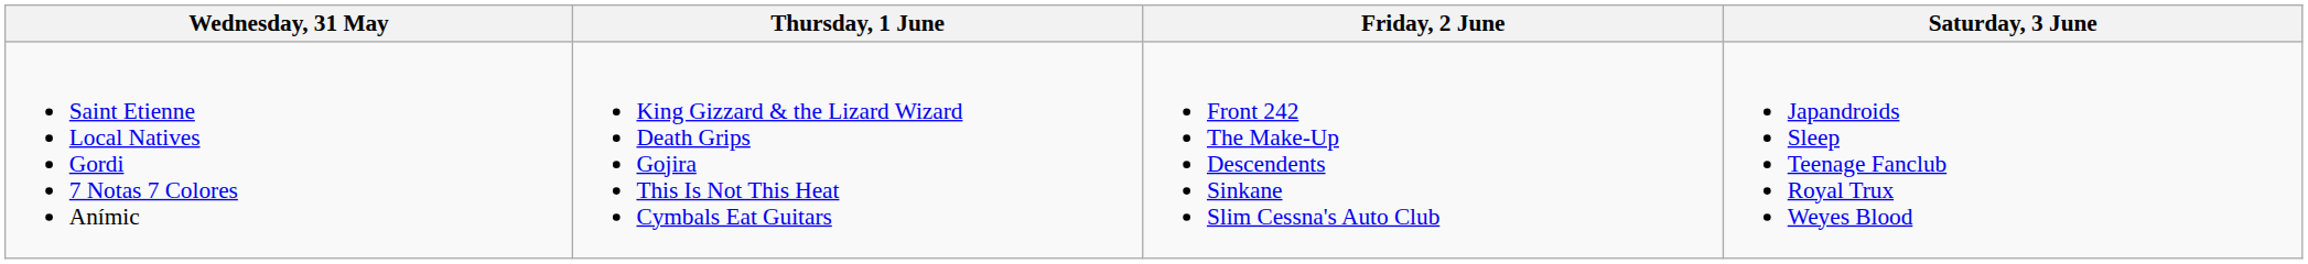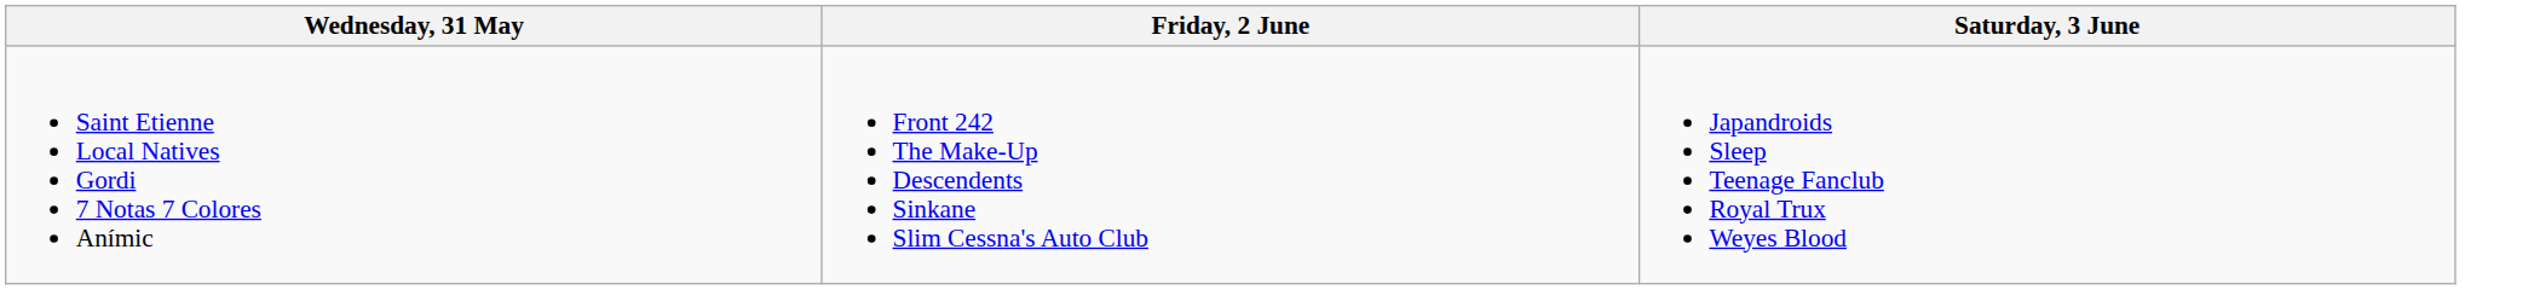 <table class="wikitable">
 <tr>
 <th width="500">Wednesday, 31 May</th>
-<th width="500">Thursday, 1 June</th>
 <th width="500">Friday, 2 June</th>
 <th width="500">Saturday, 3 June</th>
 </tr>
 <tr valign="top">
 <td><br><ul><li><a href='#'>Saint Etienne</a></li><li><a href='#'>Local Natives</a></li><li><a href='#'>Gordi</a></li><li><a href='#'>7 Notas 7 Colores</a></li><li>Anímic</li></ul></td>
-<td><br><ul><li><a href='#'>King Gizzard & the Lizard Wizard</a></li><li><a href='#'>Death Grips</a></li><li><a href='#'>Gojira</a></li><li><a href='#'>This Is Not This Heat</a></li><li><a href='#'>Cymbals Eat Guitars</a></li></ul></td>
 <td><br><ul><li><a href='#'>Front 242</a></li><li><a href='#'>The Make-Up</a></li><li><a href='#'>Descendents</a></li><li><a href='#'>Sinkane</a></li><li><a href='#'>Slim Cessna's Auto Club</a></li></ul></td>
 <td><br><ul><li><a href='#'>Japandroids</a></li><li><a href='#'>Sleep</a></li><li><a href='#'>Teenage Fanclub</a></li><li><a href='#'>Royal Trux</a></li><li><a href='#'>Weyes Blood</a></li></ul></td>
 </tr>
 </table>
